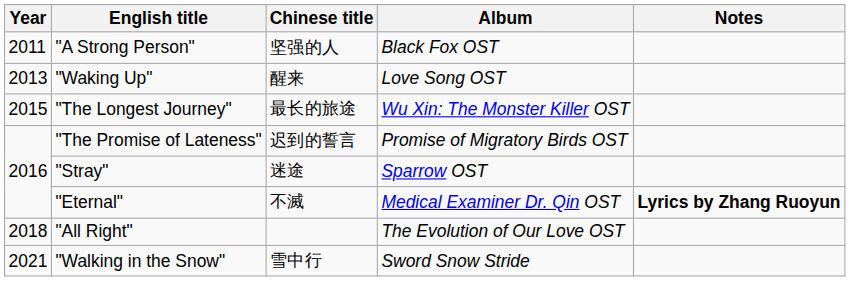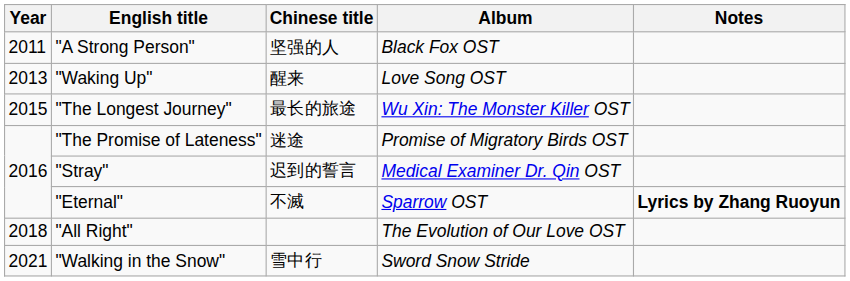 <table class="wikitable sortable">
 <tr>
 <th>Year</th>
 <th>English title</th>
 <th>Chinese title</th>
 <th>Album</th>
 <th class="unsortable">Notes</th>
 </tr>
 <tr>
 <td>2011</td>
 <td>"A Strong Person"</td>
 <td>坚强的人</td>
 <td><em>Black Fox OST</em></td>
 <td></td>
 </tr>
 <tr>
 <td>2013</td>
 <td>"Waking Up"</td>
 <td>醒来</td>
 <td><em>Love Song OST</em></td>
 <td></td>
 </tr>
 <tr>
 <td>2015</td>
 <td>"The Longest Journey"</td>
 <td>最长的旅途</td>
 <td><em><a href='#'>Wu Xin: The Monster Killer</a> OST</em></td>
 <td></td>
 </tr>
 <tr>
 <td rowspan=3>2016</td>
 <td>"The Promise of Lateness"</td>
-<td>迟到的誓言</td>
+<td>迷途</td>
 <td><em>Promise of Migratory Birds OST</em></td>
 <td></td>
 </tr>
 <tr>
 <td>"Stray"</td>
-<td>迷途</td>
-<td><em><a href='#'>Sparrow</a> OST</em></td>
+<td>迟到的誓言</td>
+<td><em><a href='#'>Medical Examiner Dr. Qin</a> OST</em></td>
 <td></td>
 </tr>
 <tr>
 <td>"Eternal"</td>
 <td>不滅</td>
-<td><em><a href='#'>Medical Examiner Dr. Qin</a> OST</em></td>
+<td><em><a href='#'>Sparrow</a> OST</em></td>
 <td><strong>Lyrics by Zhang Ruoyun</strong></td>
 </tr>
 <tr>
 <td>2018</td>
 <td>"All Right"</td>
 <td></td>
 <td><em>The Evolution of Our Love OST</em></td>
 <td></td>
 </tr>
 <tr>
 <td>2021</td>
 <td>"Walking in the Snow"</td>
 <td>雪中行</td>
 <td><em>Sword Snow Stride</em></td>
 <td></td>
 </tr>
 </table>
